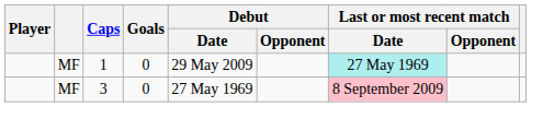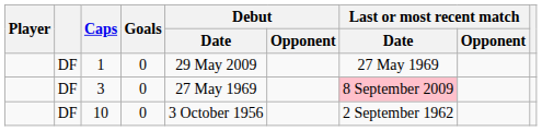 <table class="wikitable sortable" style="text-align: center;">
 <tr>
 <th scope=col rowspan=2>Player</th>
 <th scope=col rowspan=2></th>
 <th scope=col rowspan=2><a href='#'>Caps</a></th>
 <th scope=col rowspan=2>Goals</th>
 <th scope=col colspan=2>Debut</th>
 <th scope=col colspan=2>Last or most recent match</th>
 <th scope=col rowspan=2 class=unsortable></th>
 </tr>
 <tr class=unsortable>
 <th scope=col>Date</th>
 <th scope=col>Opponent</th>
 <th scope=col>Date</th>
 <th scope=col>Opponent</th>
 </tr>
 <tr>
 <td></td>
-<td>MF</td>
+<td>DF</td>
 <td>1</td>
 <td>0</td>
 <td>29 May 2009</td>
 <td align=left></td>
-<td style="background: paleturquoise;">27 May 1969</td>
+<td>27 May 1969</td>
 <td align=left></td>
 <td></td>
 </tr>
 <tr>
 <td></td>
-<td>MF</td>
+<td>DF</td>
 <td>3</td>
 <td>0</td>
 <td>27 May 1969</td>
 <td align=left></td>
 <td style="background: pink;">8 September 2009</td>
 <td align=left></td>
 <td></td>
 </tr>
+<tr>
+<td></td>
+<td>DF</td>
+<td>10</td>
+<td>0</td>
+<td>3 October 1956</td>
+<td align=left></td>
+<td>2 September 1962</td>
+<td align=left></td>
+<td></td>
+</tr>
 </table>
